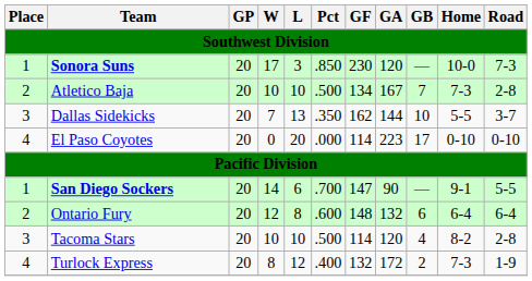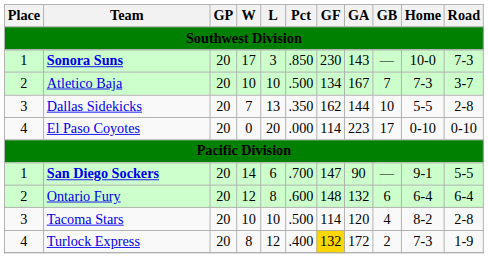 <table class="wikitable" style="text-align: center;">
 <tr>
 <th>Place</th>
 <th width="180">Team</th>
 <th width="20">GP</th>
 <th width="20">W</th>
 <th width="20">L</th>
 <th width="20">Pct</th>
 <th width="20">GF</th>
 <th width="20">GA</th>
 <th width="25">GB</th>
 <th width="30">Home</th>
 <th width="35">Road</th>
 </tr>
 <tr>
 <th style=background-color:Green colspan=11><span>Southwest Division</span></th>
 </tr>
 <tr>
 </tr>
 <tr style="background-color:#ccffcc;">
 <td>1</td>
 <td align=left><strong><a href='#'>Sonora Suns</a></strong></td>
 <td>20</td>
 <td>17</td>
 <td>3</td>
 <td>.850</td>
 <td>230</td>
-<td>120</td>
+<td>143</td>
 <td>—</td>
 <td>10-0</td>
 <td>7-3</td>
 </tr>
 <tr style="background-color:#ccffcc;">
 <td>2</td>
 <td align=left><a href='#'>Atletico Baja</a></td>
 <td>20</td>
 <td>10</td>
 <td>10</td>
 <td>.500</td>
 <td>134</td>
 <td>167</td>
 <td>7</td>
 <td>7-3</td>
-<td>2-8</td>
+<td>3-7</td>
 </tr>
 <tr>
 <td>3</td>
 <td align=left><a href='#'>Dallas Sidekicks</a></td>
 <td>20</td>
 <td>7</td>
 <td>13</td>
 <td>.350</td>
 <td>162</td>
 <td>144</td>
 <td>10</td>
 <td>5-5</td>
-<td>3-7</td>
+<td>2-8</td>
 </tr>
 <tr>
 <td>4</td>
 <td align=left><a href='#'>El Paso Coyotes</a></td>
 <td>20</td>
 <td>0</td>
 <td>20</td>
 <td>.000</td>
 <td>114</td>
 <td>223</td>
 <td>17</td>
 <td>0-10</td>
 <td>0-10</td>
 </tr>
 <tr>
 <th style=background-color:Green colspan=11><span>Pacific Division</span></th>
 </tr>
 <tr style="background-color:#ccffcc;">
 <td>1</td>
 <td align=left><strong><a href='#'>San Diego Sockers</a></strong></td>
 <td>20</td>
 <td>14</td>
 <td>6</td>
 <td>.700</td>
 <td>147</td>
 <td>90</td>
 <td>—</td>
 <td>9-1</td>
 <td>5-5</td>
 </tr>
 <tr style="background-color:#ccffcc;">
 <td>2</td>
 <td align=left><a href='#'>Ontario Fury</a></td>
 <td>20</td>
 <td>12</td>
 <td>8</td>
 <td>.600</td>
 <td>148</td>
 <td>132</td>
 <td>6</td>
 <td>6-4</td>
 <td>6-4</td>
 </tr>
 <tr>
 <td>3</td>
 <td align=left><a href='#'>Tacoma Stars</a></td>
 <td>20</td>
 <td>10</td>
 <td>10</td>
 <td>.500</td>
 <td>114</td>
 <td>120</td>
 <td>4</td>
 <td>8-2</td>
 <td>2-8</td>
 </tr>
 <tr>
 <td>4</td>
 <td align=left><a href='#'>Turlock Express</a></td>
 <td>20</td>
 <td>8</td>
 <td>12</td>
 <td>.400</td>
-<td>132</td>
+<td style="background: gold;">132</td>
 <td>172</td>
 <td>2</td>
 <td>7-3</td>
 <td>1-9</td>
 </tr>
 <tr>
 </tr>
 </table>
